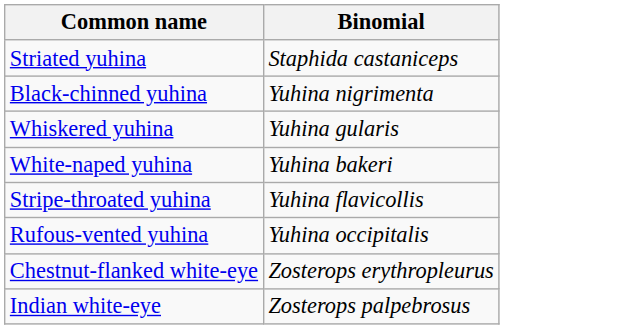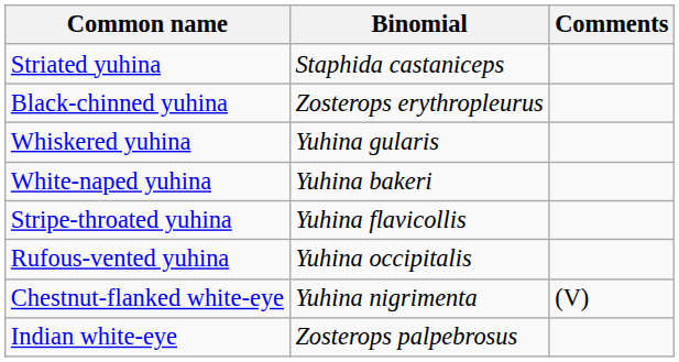 <table class="wikitable">
 <tr>
 <th>Common name</th>
 <th>Binomial</th>
+<th>Comments</th>
 </tr>
 <tr>
 <td><a href='#'>Striated yuhina</a></td>
 <td><em>Staphida castaniceps</em></td>
+<td></td>
 </tr>
 <tr>
 <td><a href='#'>Black-chinned yuhina</a></td>
-<td><em>Yuhina nigrimenta</em></td>
+<td><em>Zosterops erythropleurus</em></td>
+<td></td>
 </tr>
 <tr>
 <td><a href='#'>Whiskered yuhina</a></td>
 <td><em>Yuhina gularis</em></td>
+<td></td>
 </tr>
 <tr>
 <td><a href='#'>White-naped yuhina</a></td>
 <td><em>Yuhina bakeri</em></td>
+<td></td>
 </tr>
 <tr>
 <td><a href='#'>Stripe-throated yuhina</a></td>
 <td><em>Yuhina flavicollis</em></td>
+<td></td>
 </tr>
 <tr>
 <td><a href='#'>Rufous-vented yuhina</a></td>
 <td><em>Yuhina occipitalis</em></td>
+<td></td>
 </tr>
 <tr>
 <td><a href='#'>Chestnut-flanked white-eye</a></td>
-<td><em>Zosterops erythropleurus</em></td>
+<td><em>Yuhina nigrimenta</em></td>
+<td>(V)</td>
 </tr>
 <tr>
 <td><a href='#'>Indian white-eye</a></td>
 <td><em>Zosterops palpebrosus</em></td>
+<td></td>
 </tr>
 </table>
